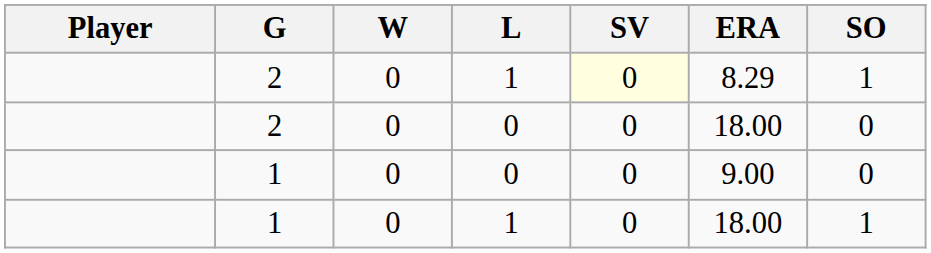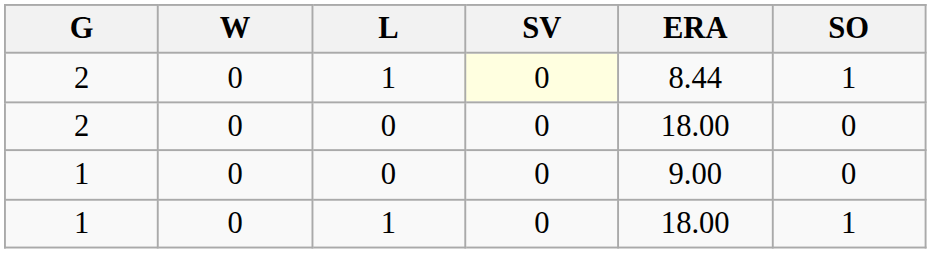 <table class="wikitable sortable">
 <tr>
-<th bgcolor="#DDDDFF" width="16%">Player</th>
 <th bgcolor="#DDDDFF" width="9%">G</th>
 <th bgcolor="#DDDDFF" width="9%">W</th>
 <th bgcolor="#DDDDFF" width="9%">L</th>
 <th bgcolor="#DDDDFF" width="9%">SV</th>
 <th bgcolor="#DDDDFF" width="9%">ERA</th>
 <th bgcolor="#DDDDFF" width="9%">SO</th>
 </tr>
 <tr align="center">
-<td></td>
 <td>2</td>
 <td>0</td>
 <td>1</td>
 <td style="background: lightyellow;">0</td>
-<td>8.29</td>
+<td>8.44</td>
 <td>1</td>
 </tr>
 <tr align="center">
-<td></td>
 <td>2</td>
 <td>0</td>
 <td>0</td>
 <td>0</td>
 <td>18.00</td>
 <td>0</td>
 </tr>
 <tr align="center">
-<td></td>
 <td>1</td>
 <td>0</td>
 <td>0</td>
 <td>0</td>
 <td>9.00</td>
 <td>0</td>
 </tr>
 <tr align="center">
-<td></td>
 <td>1</td>
 <td>0</td>
 <td>1</td>
 <td>0</td>
 <td>18.00</td>
 <td>1</td>
 </tr>
 </table>
